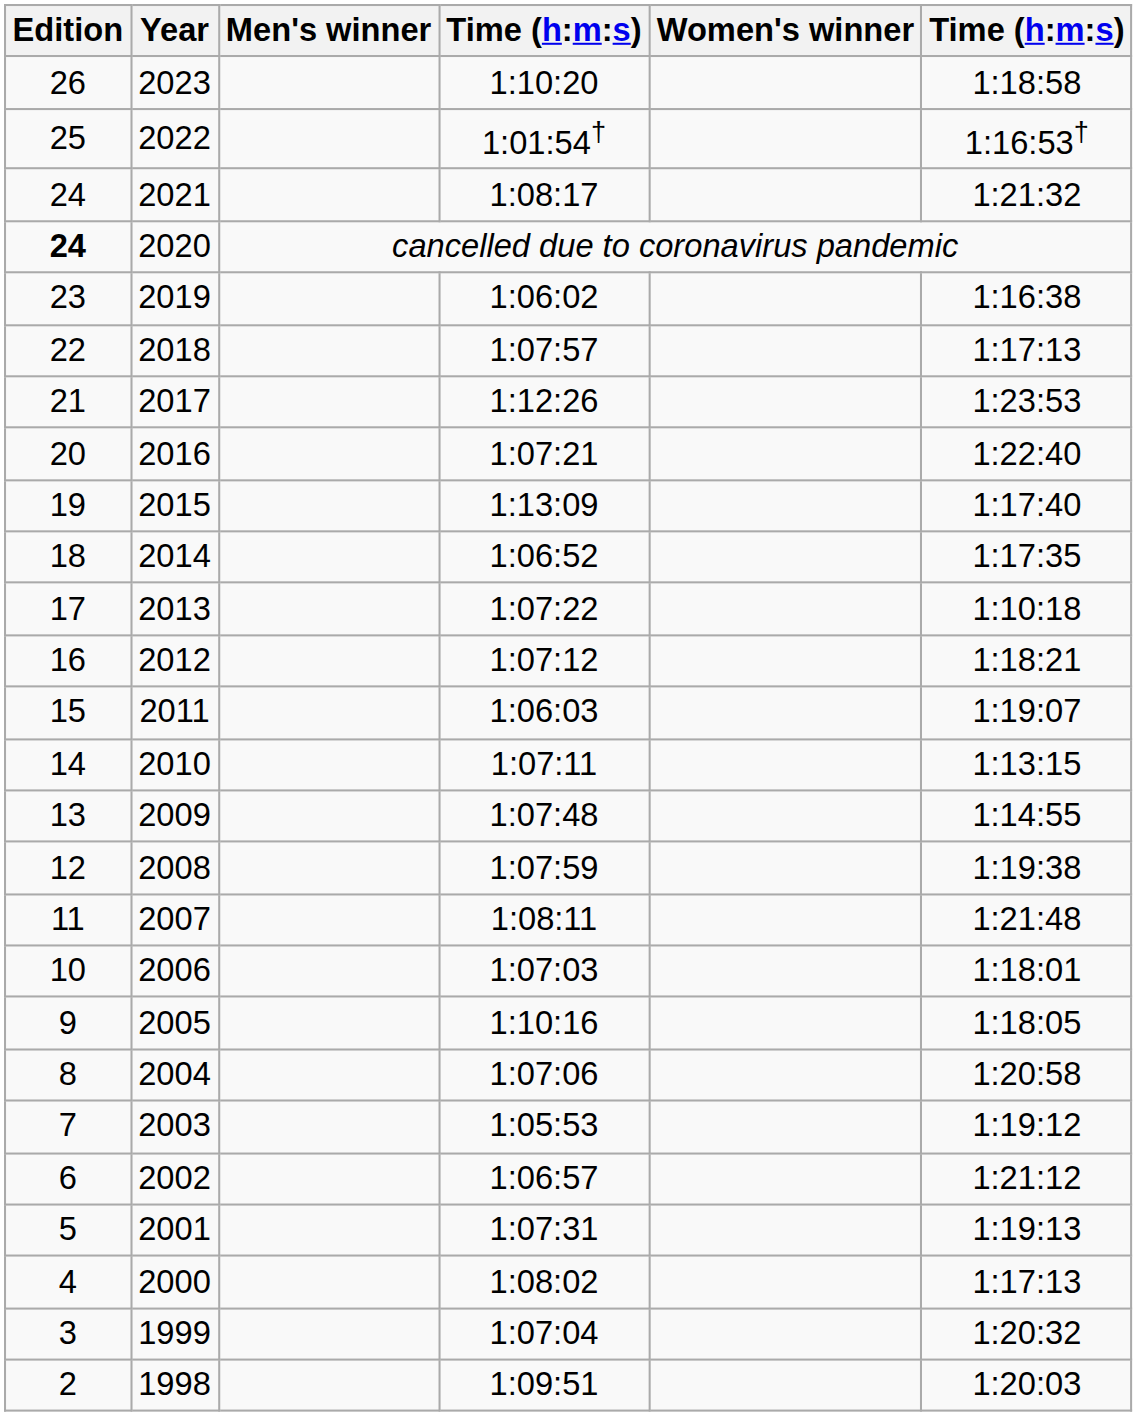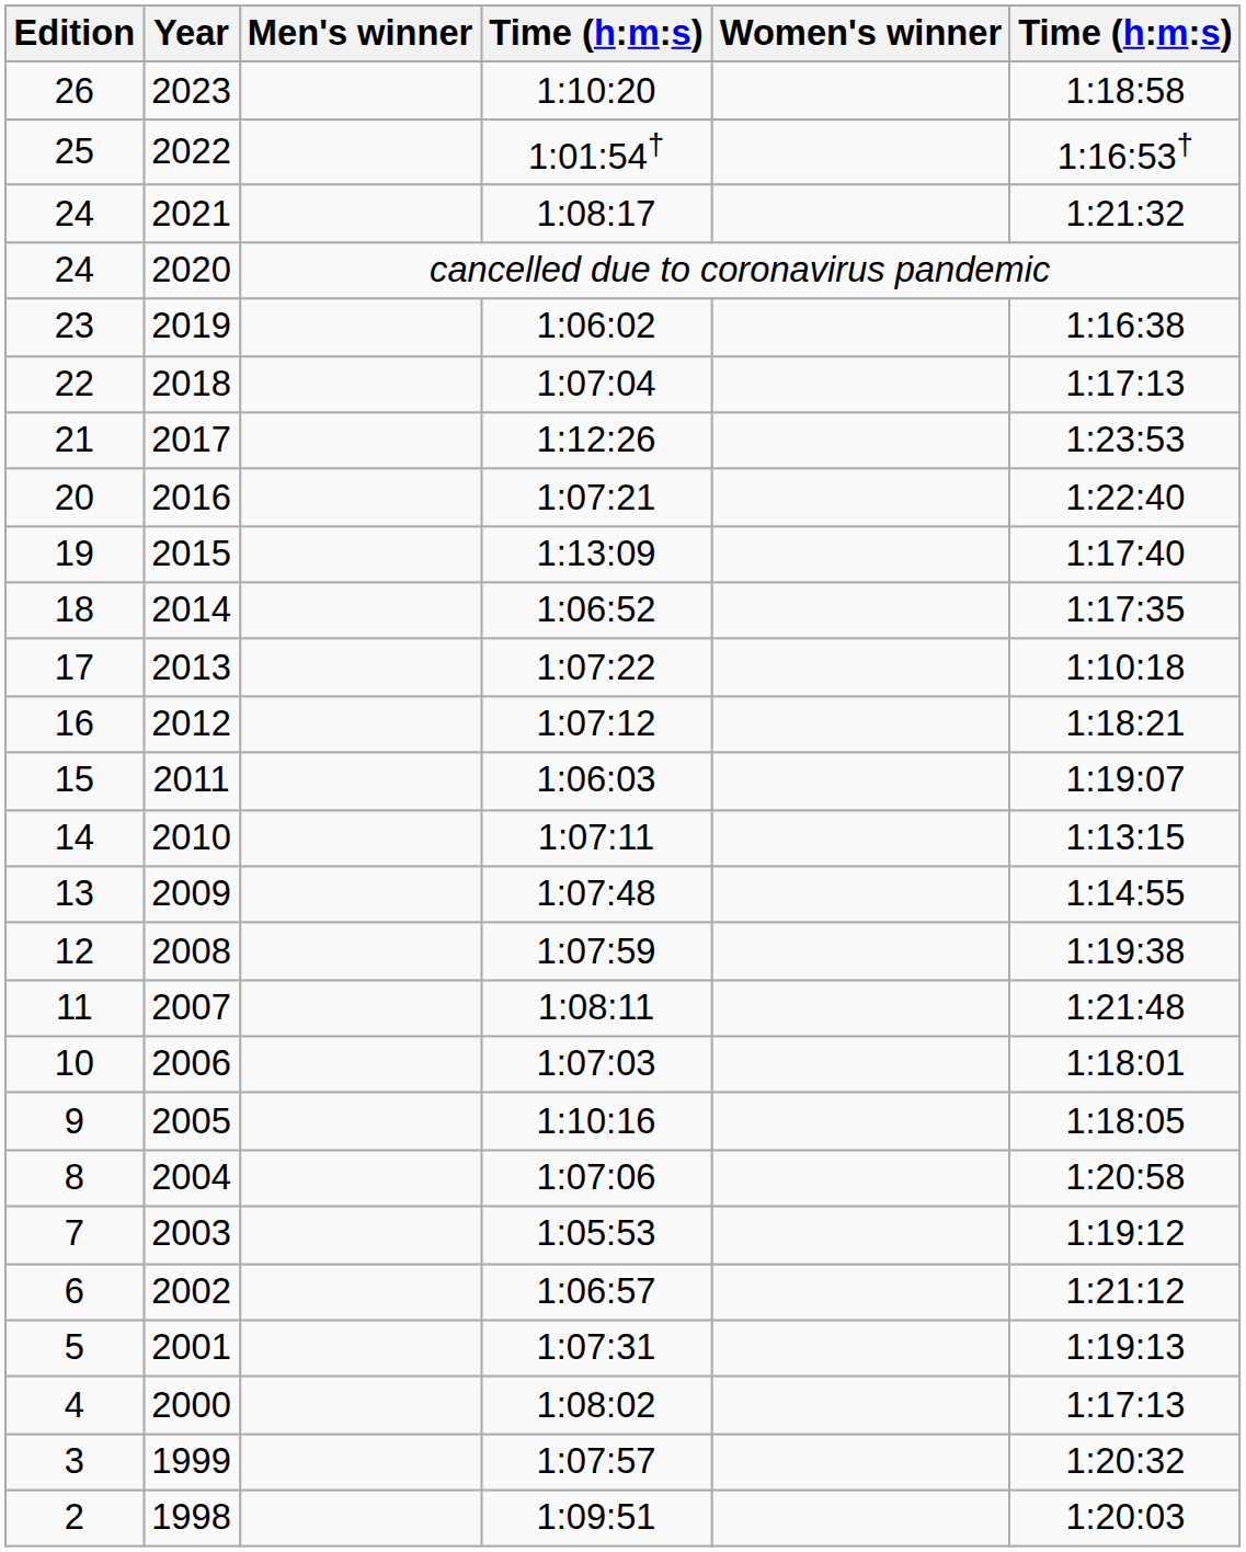 <table class="wikitable sortable" style="text-align:center">
 <tr>
 <th class=unsortable>Edition</th>
 <th>Year</th>
 <th class=unsortable>Men's winner</th>
 <th>Time (<a href='#'>h</a>:<a href='#'>m</a>:<a href='#'>s</a>)</th>
 <th class=unsortable>Women's winner</th>
 <th>Time (<a href='#'>h</a>:<a href='#'>m</a>:<a href='#'>s</a>)</th>
 </tr>
 <tr>
 <td>26</td>
 <td>2023</td>
 <td></td>
 <td>1:10:20</td>
 <td></td>
 <td>1:18:58</td>
 </tr>
 <tr>
 <td>25</td>
 <td>2022</td>
 <td></td>
 <td>1:01:54<sup>†</sup> </td>
 <td></td>
 <td>1:16:53<sup>†</sup> </td>
 </tr>
 <tr>
 <td>24</td>
 <td>2021</td>
 <td></td>
 <td>1:08:17</td>
 <td></td>
 <td>1:21:32</td>
 </tr>
 <tr>
-<td><strong>24</strong></td>
+<td>24</td>
 <td>2020</td>
 <td colspan="6" align="center" data-sort-value=""><em>cancelled due to coronavirus pandemic</em></td>
 </tr>
 <tr>
 <td>23</td>
 <td>2019</td>
 <td></td>
 <td>1:06:02</td>
 <td></td>
 <td>1:16:38</td>
 </tr>
 <tr>
 <td>22</td>
 <td>2018</td>
 <td></td>
-<td>1:07:57</td>
+<td>1:07:04</td>
 <td></td>
 <td>1:17:13</td>
 </tr>
 <tr>
 <td>21</td>
 <td>2017</td>
 <td></td>
 <td>1:12:26</td>
 <td></td>
 <td>1:23:53</td>
 </tr>
 <tr>
 <td>20</td>
 <td>2016</td>
 <td></td>
 <td>1:07:21</td>
 <td></td>
 <td>1:22:40</td>
 </tr>
 <tr>
 <td>19</td>
 <td>2015</td>
 <td></td>
 <td>1:13:09</td>
 <td></td>
 <td>1:17:40</td>
 </tr>
 <tr>
 <td>18</td>
 <td>2014</td>
 <td></td>
 <td>1:06:52</td>
 <td></td>
 <td>1:17:35</td>
 </tr>
 <tr>
 <td>17</td>
 <td>2013</td>
 <td></td>
 <td>1:07:22</td>
 <td></td>
 <td>1:10:18</td>
 </tr>
 <tr>
 <td>16</td>
 <td>2012</td>
 <td></td>
 <td>1:07:12</td>
 <td></td>
 <td>1:18:21</td>
 </tr>
 <tr>
 <td>15</td>
 <td>2011</td>
 <td></td>
 <td>1:06:03</td>
 <td></td>
 <td>1:19:07</td>
 </tr>
 <tr>
 <td>14</td>
 <td>2010</td>
 <td></td>
 <td>1:07:11</td>
 <td></td>
 <td>1:13:15</td>
 </tr>
 <tr>
 <td>13</td>
 <td>2009</td>
 <td></td>
 <td>1:07:48</td>
 <td></td>
 <td>1:14:55</td>
 </tr>
 <tr>
 <td>12</td>
 <td>2008</td>
 <td></td>
 <td>1:07:59</td>
 <td></td>
 <td>1:19:38</td>
 </tr>
 <tr>
 <td>11</td>
 <td>2007</td>
 <td></td>
 <td>1:08:11</td>
 <td></td>
 <td>1:21:48</td>
 </tr>
 <tr>
 <td>10</td>
 <td>2006</td>
 <td></td>
 <td>1:07:03</td>
 <td></td>
 <td>1:18:01</td>
 </tr>
 <tr>
 <td>9</td>
 <td>2005</td>
 <td></td>
 <td>1:10:16</td>
 <td></td>
 <td>1:18:05</td>
 </tr>
 <tr>
 <td>8</td>
 <td>2004</td>
 <td></td>
 <td>1:07:06</td>
 <td></td>
 <td>1:20:58</td>
 </tr>
 <tr>
 <td>7</td>
 <td>2003</td>
 <td></td>
 <td>1:05:53</td>
 <td></td>
 <td>1:19:12</td>
 </tr>
 <tr>
 <td>6</td>
 <td>2002</td>
 <td></td>
 <td>1:06:57</td>
 <td></td>
 <td>1:21:12</td>
 </tr>
 <tr>
 <td>5</td>
 <td>2001</td>
 <td></td>
 <td>1:07:31</td>
 <td></td>
 <td>1:19:13</td>
 </tr>
 <tr>
 <td>4</td>
 <td>2000</td>
 <td></td>
 <td>1:08:02</td>
 <td></td>
 <td>1:17:13</td>
 </tr>
 <tr>
 <td>3</td>
 <td>1999</td>
 <td></td>
-<td>1:07:04</td>
+<td>1:07:57</td>
 <td></td>
 <td>1:20:32</td>
 </tr>
 <tr>
 <td>2</td>
 <td>1998</td>
 <td></td>
 <td>1:09:51</td>
 <td></td>
 <td>1:20:03</td>
 </tr>
 </table>
